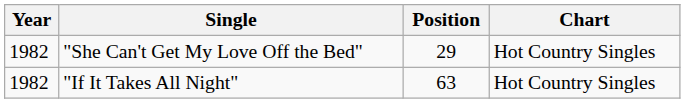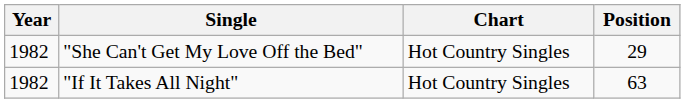 <table class="wikitable" style="margin-top: 0" width="550px">
 <tr>
 <th>Year</th>
 <th>Single</th>
+<th>Chart</th>
 <th>Position</th>
-<th>Chart</th>
 </tr>
 <tr>
 <td>1982</td>
 <td>"She Can't Get My Love Off the Bed"</td>
+<td>Hot Country Singles</td>
 <td style="text-align: center">29</td>
-<td>Hot Country Singles</td>
 </tr>
 <tr>
 <td>1982</td>
 <td>"If It Takes All Night"</td>
+<td>Hot Country Singles</td>
 <td style="text-align: center">63</td>
-<td>Hot Country Singles</td>
 </tr>
 </table>
